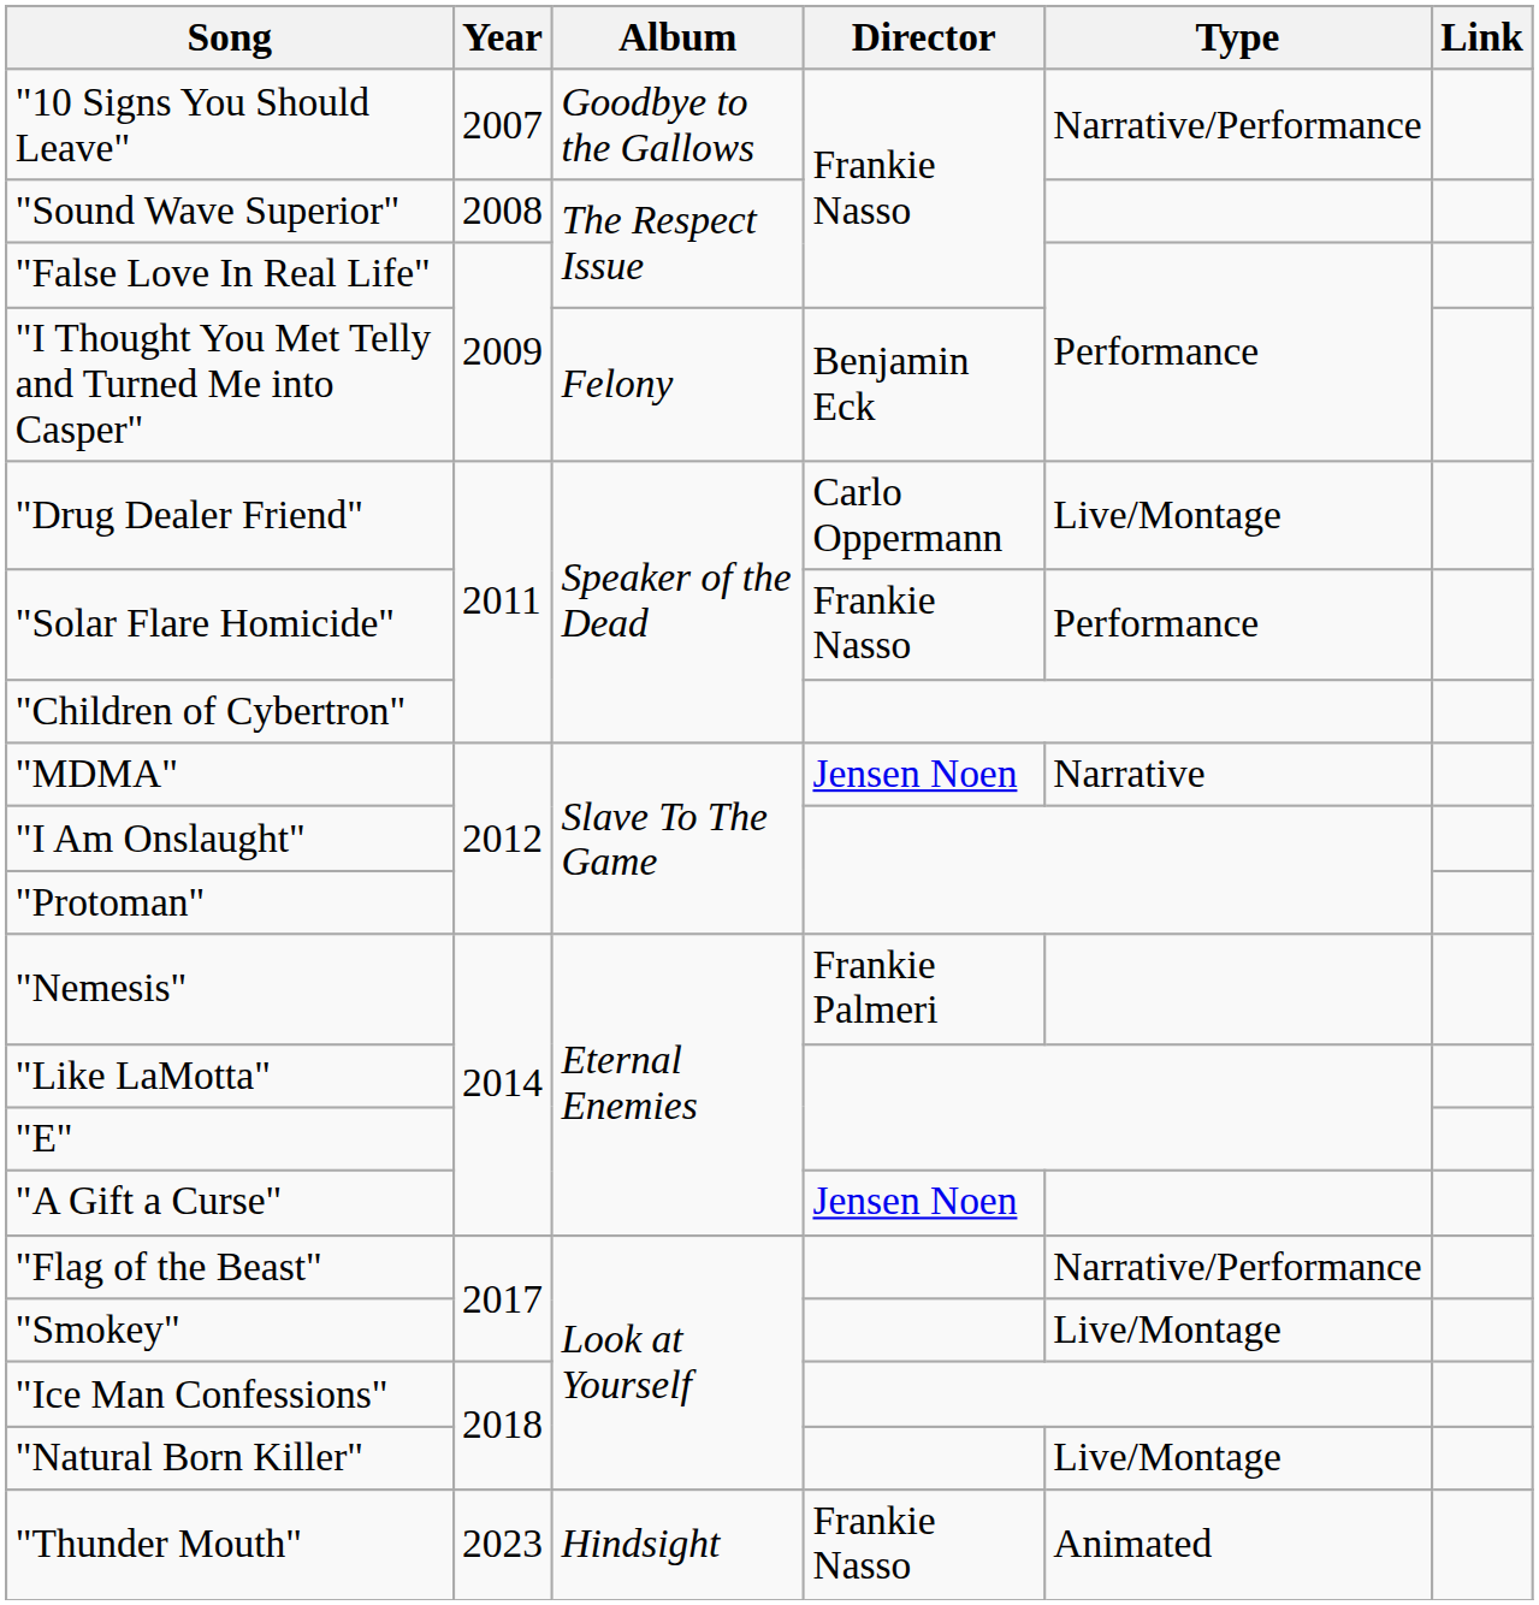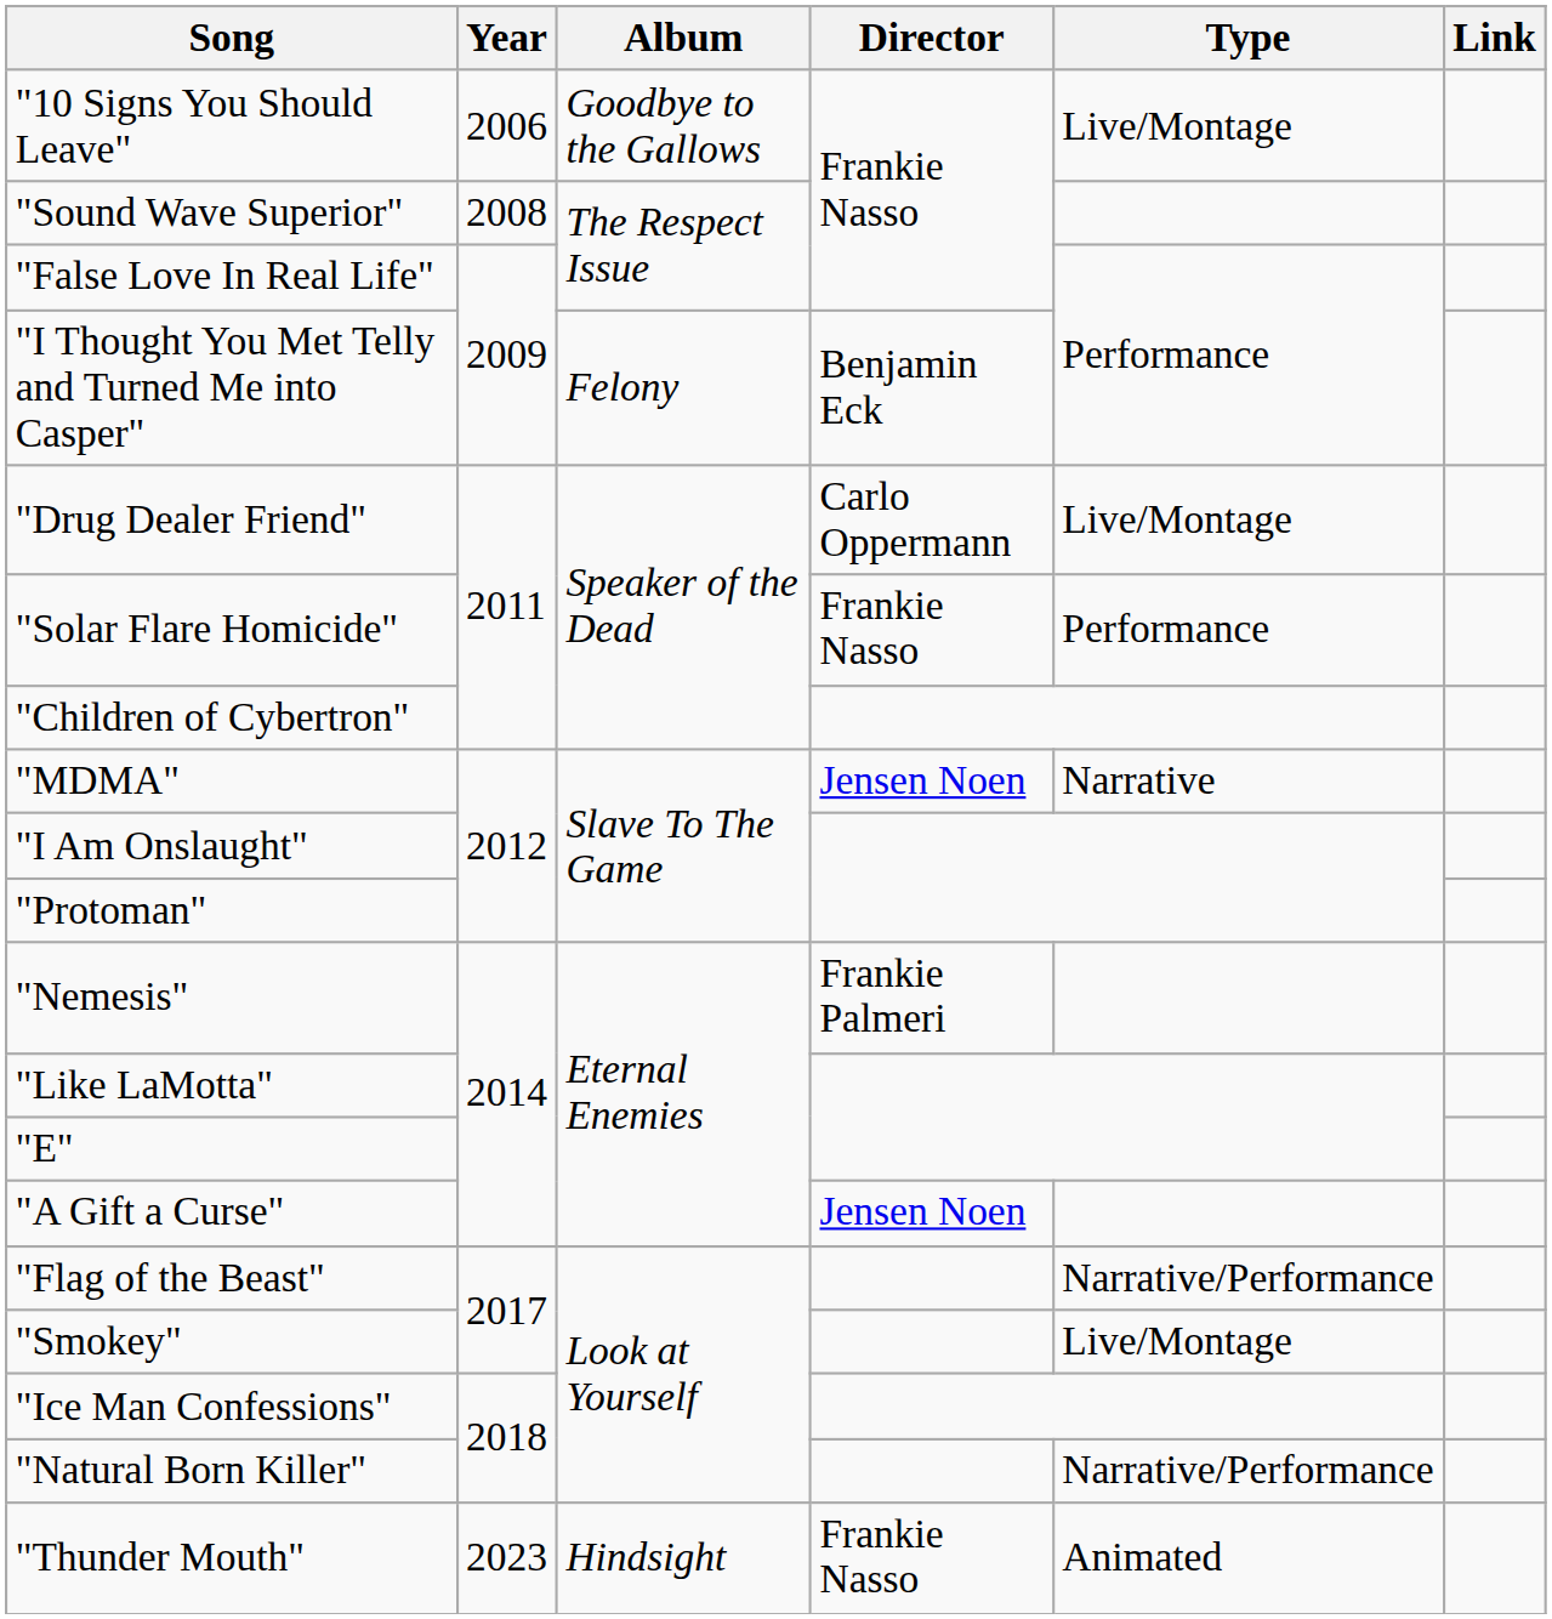 <table class="wikitable">
 <tr>
 <th>Song</th>
 <th>Year</th>
 <th>Album</th>
 <th>Director</th>
 <th>Type</th>
 <th>Link</th>
 </tr>
 <tr>
 <td>"10 Signs You Should Leave"</td>
-<td>2007</td>
+<td>2006</td>
 <td><em>Goodbye to the Gallows</em></td>
 <td rowspan="3">Frankie Nasso</td>
-<td>Narrative/Performance</td>
+<td>Live/Montage</td>
 <td></td>
 </tr>
 <tr>
 <td>"Sound Wave Superior"</td>
 <td>2008</td>
 <td rowspan="2"><em>The Respect Issue</em></td>
 <td></td>
 <td></td>
 </tr>
 <tr>
 <td>"False Love In Real Life"</td>
 <td rowspan=2>2009</td>
 <td rowspan="2">Performance</td>
 <td></td>
 </tr>
 <tr>
 <td>"I Thought You Met Telly and Turned Me into Casper"</td>
 <td><em>Felony</em></td>
 <td>Benjamin Eck</td>
 <td></td>
 </tr>
 <tr>
 <td>"Drug Dealer Friend"</td>
 <td rowspan=3>2011</td>
 <td rowspan="3"><em>Speaker of the Dead</em></td>
 <td>Carlo Oppermann</td>
 <td>Live/Montage</td>
 <td></td>
 </tr>
 <tr>
 <td>"Solar Flare Homicide"</td>
 <td>Frankie Nasso</td>
 <td>Performance</td>
 <td></td>
 </tr>
 <tr>
 <td>"Children of Cybertron"</td>
 <td colspan="2"></td>
 <td></td>
 </tr>
 <tr>
 <td>"MDMA"</td>
 <td rowspan=3>2012</td>
 <td rowspan=3><em>Slave To The Game</em></td>
 <td><a href='#'>Jensen Noen</a></td>
 <td>Narrative</td>
 <td></td>
 </tr>
 <tr>
 <td>"I Am Onslaught"</td>
 <td colspan="2" rowspan="2"></td>
 <td></td>
 </tr>
 <tr>
 <td>"Protoman"</td>
 <td></td>
 </tr>
 <tr>
 <td>"Nemesis"</td>
 <td rowspan=4>2014</td>
 <td rowspan="4"><em>Eternal Enemies</em></td>
 <td>Frankie Palmeri</td>
 <td></td>
 <td></td>
 </tr>
 <tr>
 <td>"Like LaMotta"</td>
 <td colspan="2" rowspan="2"></td>
 <td></td>
 </tr>
 <tr>
 <td>"E"</td>
 <td></td>
 </tr>
 <tr>
 <td>"A Gift a Curse"</td>
 <td><a href='#'>Jensen Noen</a></td>
 <td></td>
 <td></td>
 </tr>
 <tr>
 <td>"Flag of the Beast"</td>
 <td rowspan=2>2017</td>
 <td rowspan="4"><em>Look at Yourself</em></td>
 <td></td>
 <td>Narrative/Performance</td>
 <td></td>
 </tr>
 <tr>
 <td>"Smokey"</td>
 <td></td>
 <td>Live/Montage</td>
 <td></td>
 </tr>
 <tr>
 <td>"Ice Man Confessions"</td>
 <td rowspan=2>2018</td>
 <td colspan="2"></td>
 <td></td>
 </tr>
 <tr>
 <td>"Natural Born Killer"</td>
 <td></td>
-<td>Live/Montage</td>
+<td>Narrative/Performance</td>
 <td></td>
 </tr>
 <tr>
 <td>"Thunder Mouth"</td>
 <td>2023</td>
 <td><em>Hindsight</em></td>
 <td>Frankie Nasso</td>
 <td>Animated</td>
 <td></td>
 </tr>
 </table>
